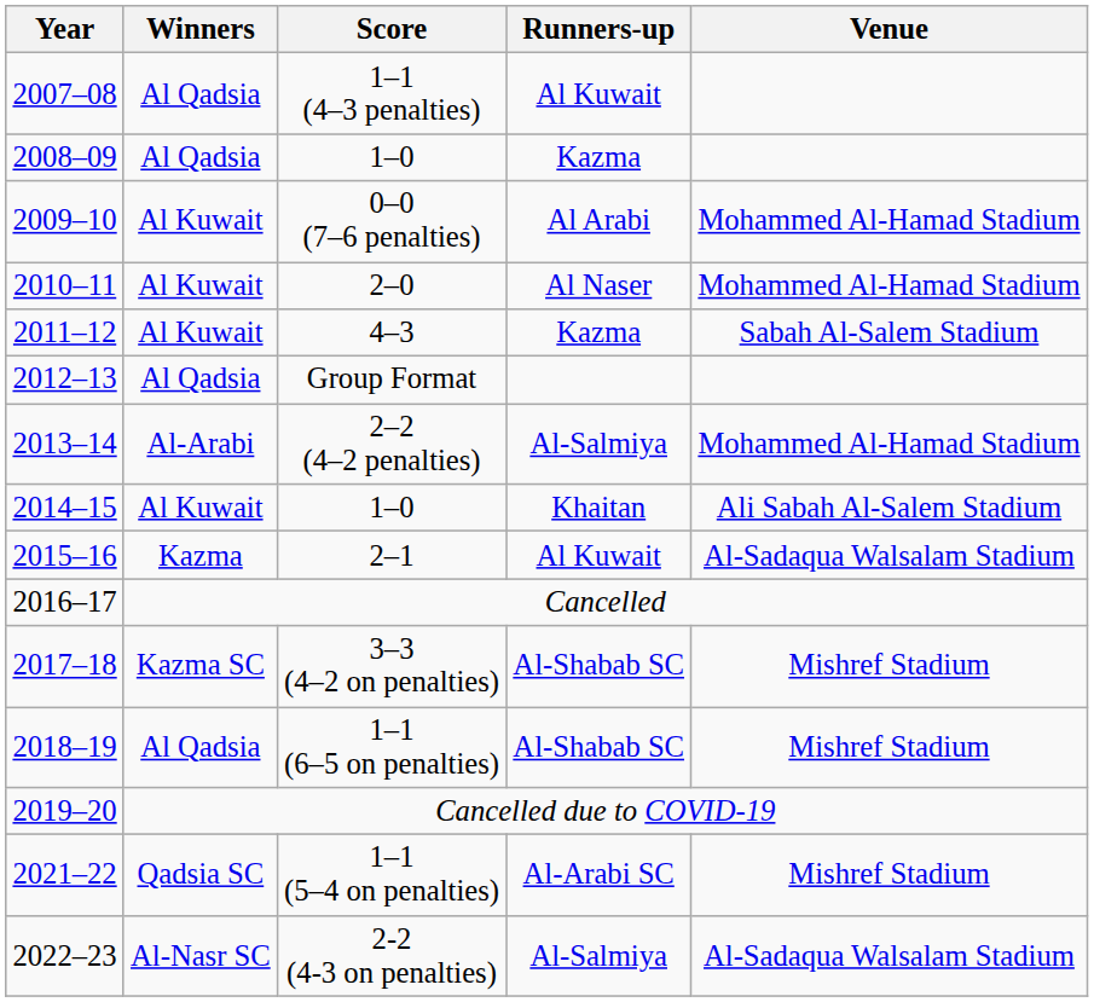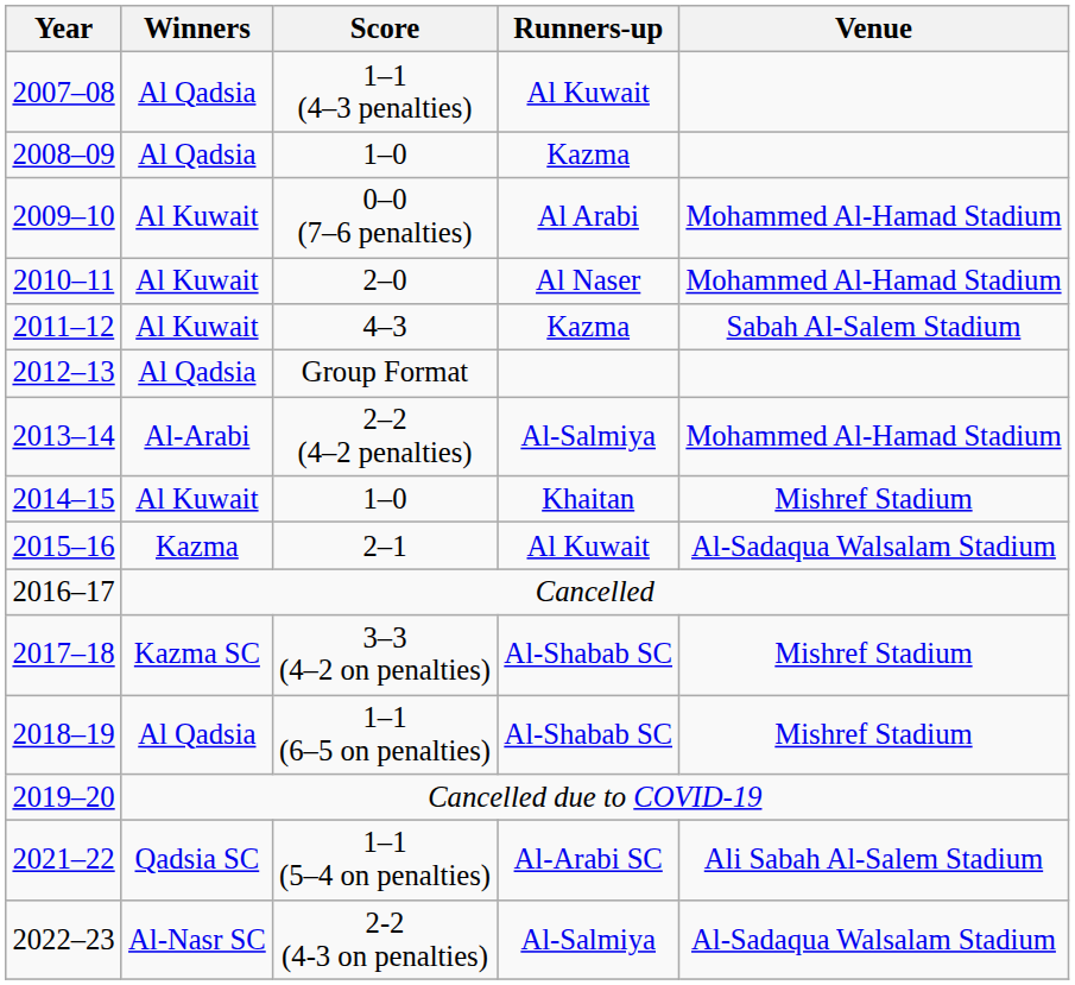 <table class="wikitable" style="text-align: center;">
 <tr>
 <th>Year</th>
 <th>Winners</th>
 <th>Score</th>
 <th>Runners-up</th>
 <th>Venue</th>
 </tr>
 <tr>
 <td><a href='#'>2007–08</a></td>
 <td><a href='#'>Al Qadsia</a></td>
 <td>1–1 <br> (4–3 penalties)</td>
 <td><a href='#'>Al Kuwait</a></td>
 <td></td>
 </tr>
 <tr>
 <td><a href='#'>2008–09</a></td>
 <td><a href='#'>Al Qadsia</a></td>
 <td>1–0</td>
 <td><a href='#'>Kazma</a></td>
 <td></td>
 </tr>
 <tr>
 <td><a href='#'>2009–10</a></td>
 <td><a href='#'>Al Kuwait</a></td>
 <td>0–0 <br> (7–6 penalties)</td>
 <td><a href='#'>Al Arabi</a></td>
 <td><a href='#'>Mohammed Al-Hamad Stadium</a></td>
 </tr>
 <tr>
 <td><a href='#'>2010–11</a></td>
 <td><a href='#'>Al Kuwait</a></td>
 <td>2–0</td>
 <td><a href='#'>Al Naser</a></td>
 <td><a href='#'>Mohammed Al-Hamad Stadium</a></td>
 </tr>
 <tr>
 <td><a href='#'>2011–12</a></td>
 <td><a href='#'>Al Kuwait</a></td>
 <td>4–3</td>
 <td><a href='#'>Kazma</a></td>
 <td><a href='#'>Sabah Al-Salem Stadium</a></td>
 </tr>
 <tr>
 <td><a href='#'>2012–13</a></td>
 <td><a href='#'>Al Qadsia</a></td>
 <td>Group Format</td>
 <td></td>
 <td></td>
 </tr>
 <tr>
 <td><a href='#'>2013–14</a></td>
 <td><a href='#'>Al-Arabi</a></td>
 <td>2–2 <br> (4–2 penalties)</td>
 <td><a href='#'>Al-Salmiya</a></td>
 <td><a href='#'>Mohammed Al-Hamad Stadium</a></td>
 </tr>
 <tr>
 <td><a href='#'>2014–15</a></td>
 <td><a href='#'>Al Kuwait</a></td>
 <td>1–0</td>
 <td><a href='#'>Khaitan</a></td>
-<td><a href='#'>Ali Sabah Al-Salem Stadium</a></td>
+<td><a href='#'>Mishref Stadium</a></td>
 </tr>
 <tr>
 <td><a href='#'>2015–16</a></td>
 <td><a href='#'>Kazma</a></td>
 <td>2–1</td>
 <td><a href='#'>Al Kuwait</a></td>
 <td><a href='#'>Al-Sadaqua Walsalam Stadium</a></td>
 </tr>
 <tr>
 <td>2016–17</td>
 <td colspan=4 align="center"><em>Cancelled</em></td>
 </tr>
 <tr>
 <td><a href='#'>2017–18</a></td>
 <td><a href='#'>Kazma SC</a></td>
 <td>3–3 <br> (4–2 on penalties)</td>
 <td><a href='#'>Al-Shabab SC</a></td>
 <td><a href='#'>Mishref Stadium</a></td>
 </tr>
 <tr>
 <td><a href='#'>2018–19</a></td>
 <td><a href='#'>Al Qadsia</a></td>
 <td>1–1 <br> (6–5 on penalties)</td>
 <td><a href='#'>Al-Shabab SC</a></td>
 <td><a href='#'>Mishref Stadium</a></td>
 </tr>
 <tr>
 <td><a href='#'>2019–20</a></td>
 <td colspan="4" align="center"><em>Cancelled due to <a href='#'>COVID-19</a></em></td>
 </tr>
 <tr>
 <td><a href='#'>2021–22</a></td>
 <td><a href='#'>Qadsia SC</a></td>
 <td>1–1 <br> (5–4 on penalties)</td>
 <td><a href='#'>Al-Arabi SC</a></td>
-<td><a href='#'>Mishref Stadium</a></td>
+<td><a href='#'>Ali Sabah Al-Salem Stadium</a></td>
 </tr>
 <tr>
 <td>2022–23</td>
 <td><a href='#'> Al-Nasr SC</a></td>
 <td>2-2<br>(4-3 on penalties)</td>
 <td><a href='#'>Al-Salmiya</a></td>
 <td><a href='#'>Al-Sadaqua Walsalam Stadium</a></td>
 </tr>
 </table>
